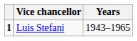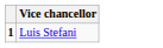 <table class="wikitable">
 <tr style="background:#eee;">
 <th></th>
 <th>Vice chancellor</th>
-<th>Years</th>
 </tr>
 <tr>
 <td><strong>1</strong></td>
 <td><a href='#'>Luis Stefani</a></td>
-<td>1943–1965</td>
 </tr>
 </table>
